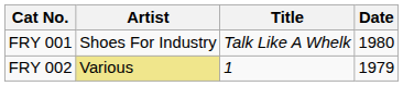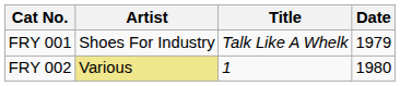 <table class="wikitable">
 <tr>
 <th>Cat No.</th>
 <th>Artist</th>
 <th>Title</th>
 <th>Date</th>
 </tr>
 <tr>
 <td>FRY 001</td>
 <td>Shoes For Industry</td>
 <td><em>Talk Like A Whelk</em></td>
-<td>1980</td>
+<td>1979</td>
 </tr>
 <tr>
 <td>FRY 002</td>
 <td style="background: khaki;">Various</td>
 <td><em> 1</em></td>
-<td>1979</td>
+<td>1980</td>
 </tr>
 </table>
